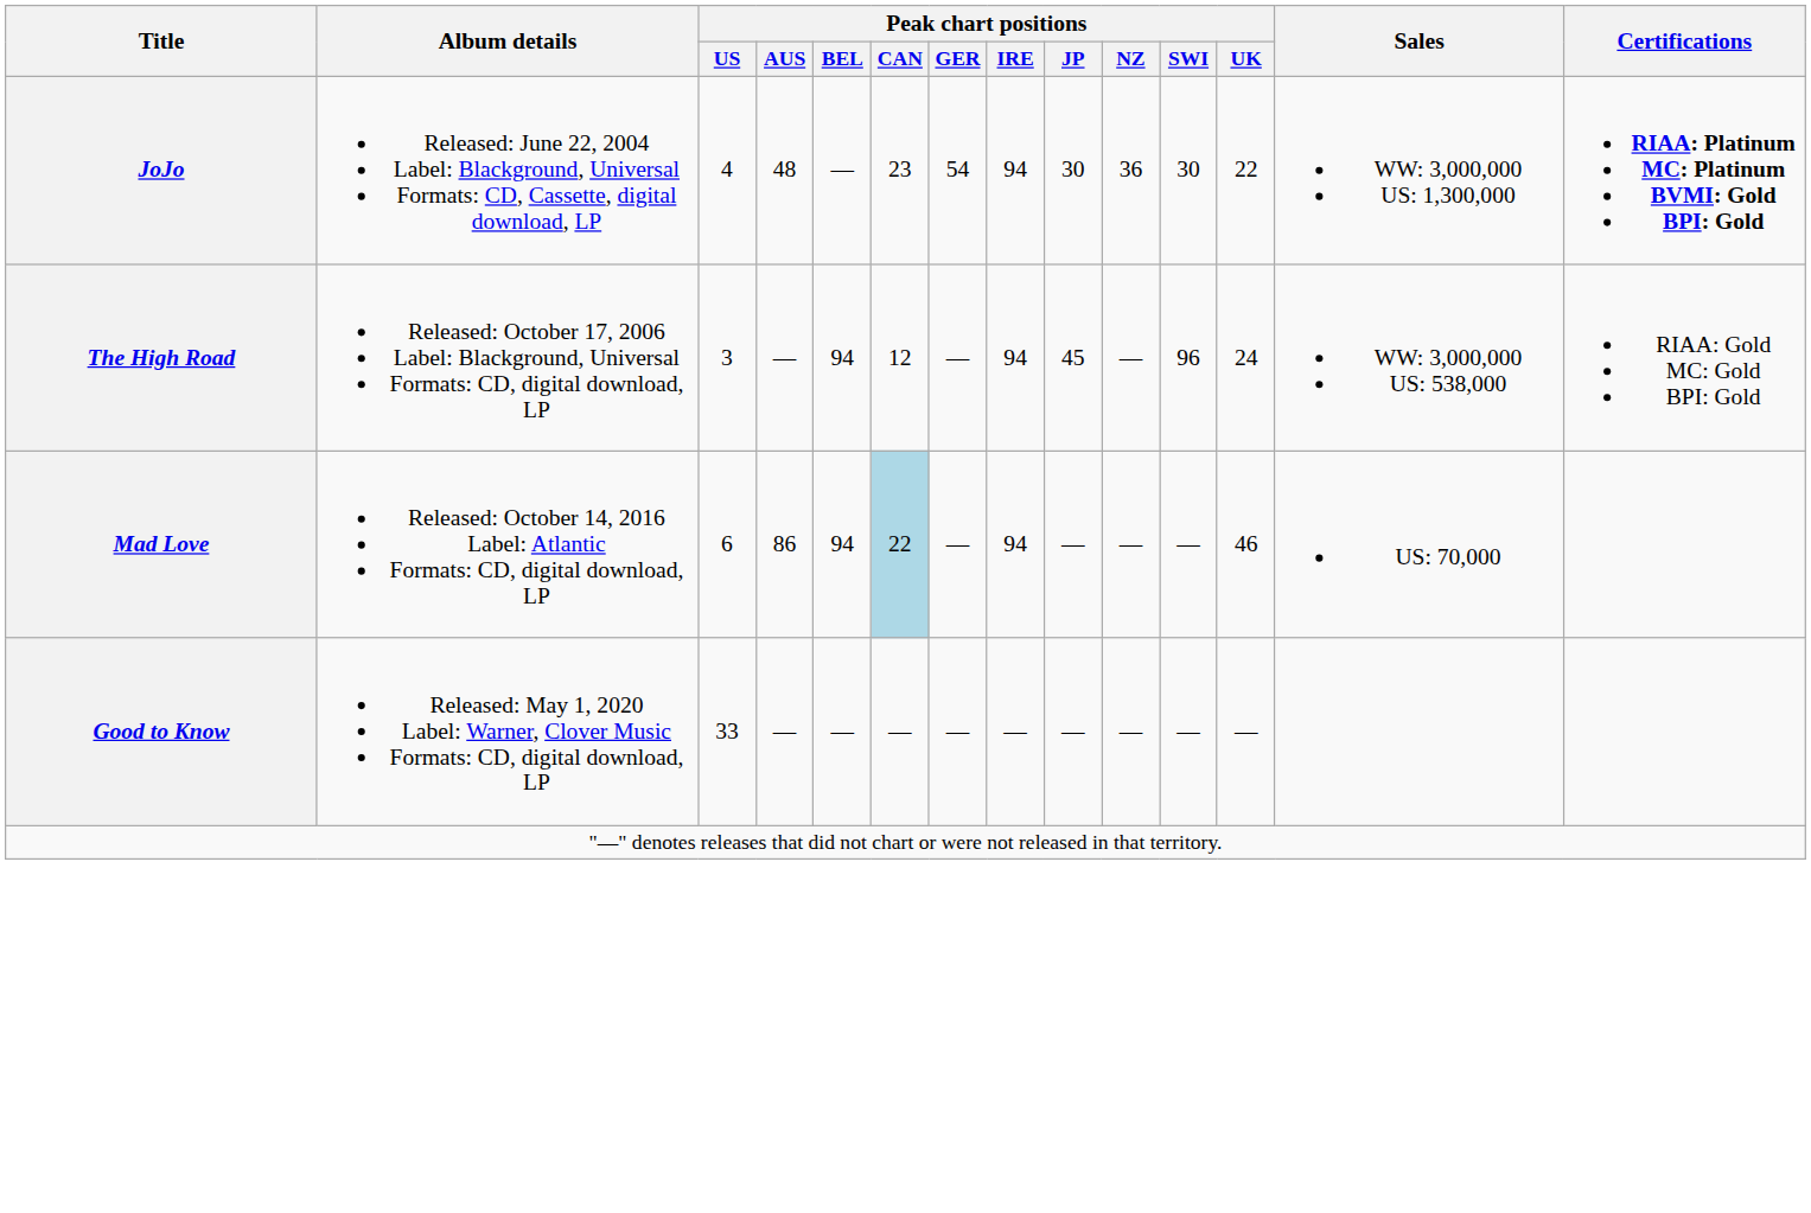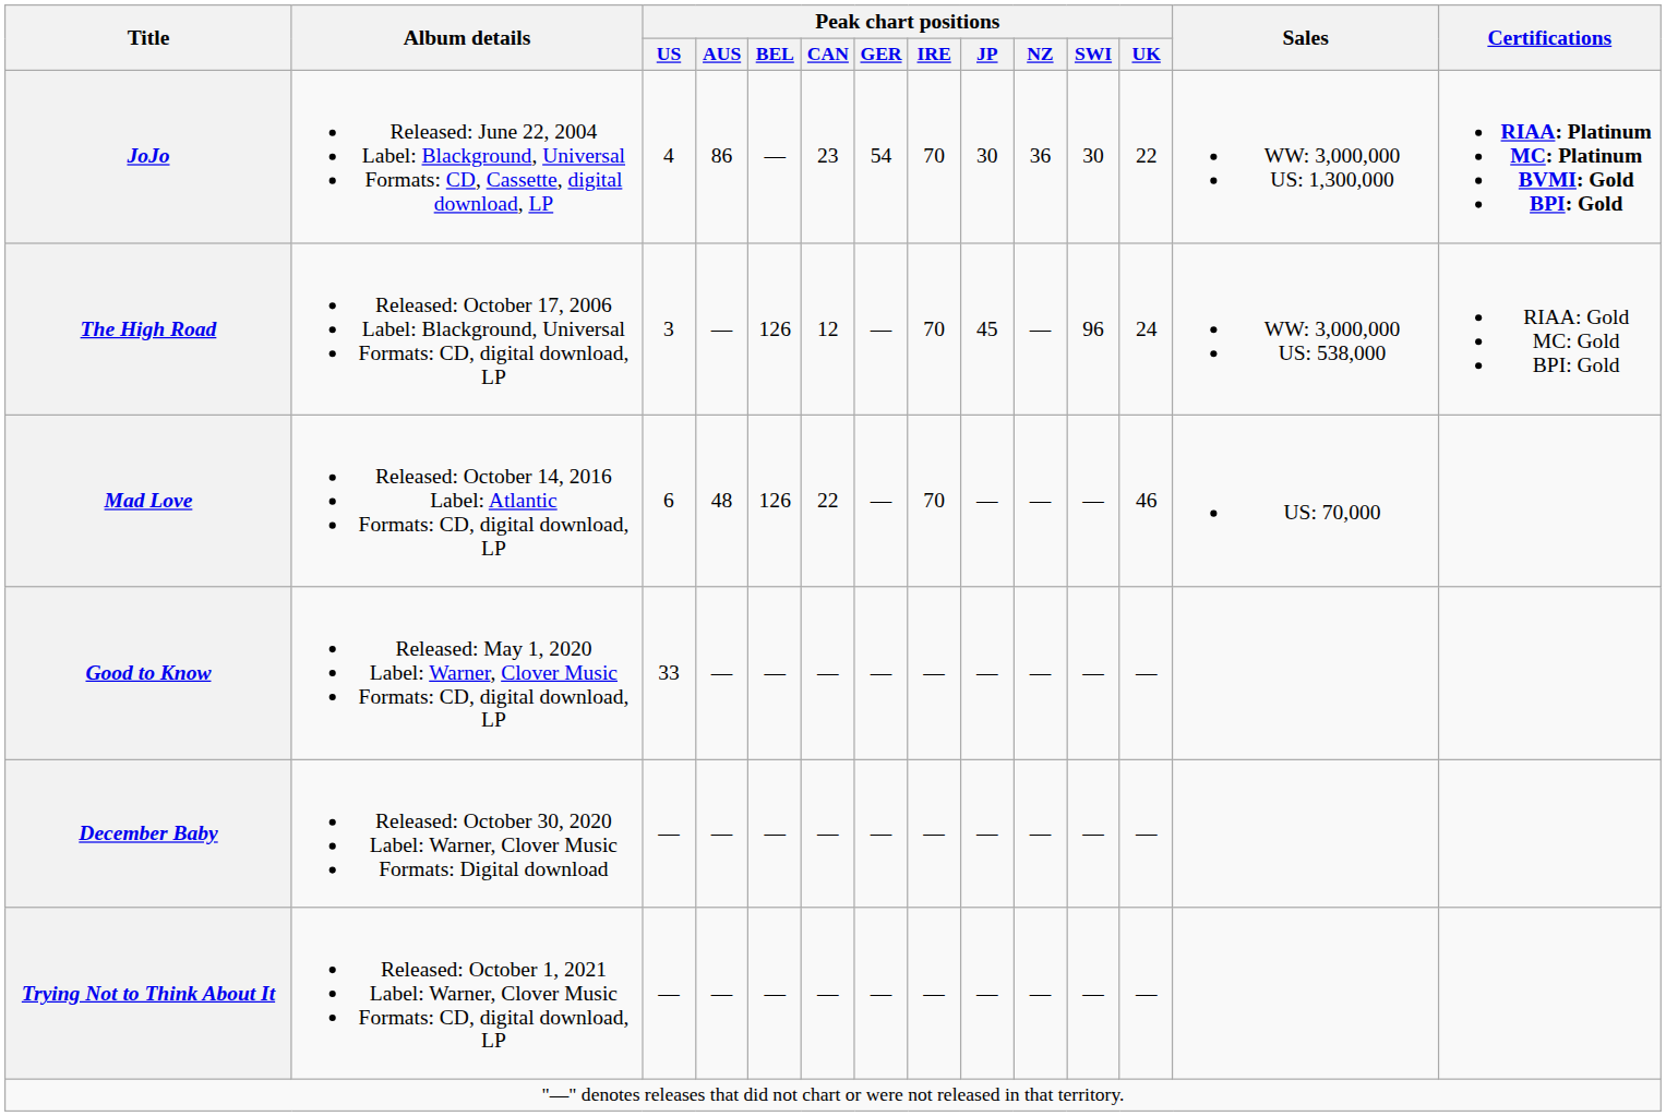 <table class="wikitable plainrowheaders" style="text-align:center;">
 <tr>
 <th scope="col" rowspan="2" style="width:13em;">Title</th>
 <th scope="col" rowspan="2" style="width:16em;">Album details</th>
 <th scope="col" colspan="10">Peak chart positions</th>
 <th scope="col" rowspan="2" style="width:12em;">Sales</th>
 <th scope="col" rowspan="2" style="width:10em;"><a href='#'>Certifications</a></th>
 </tr>
 <tr>
 <th scope="col" style="width:2.3em;font-size:90%;"><a href='#'>US</a><br></th>
 <th scope="col" style="width:2.3em;font-size:90%;"><a href='#'>AUS</a><br></th>
 <th scope="col" style="width:2.3em;font-size:90%;"><a href='#'>BEL</a><br></th>
 <th scope="col" style="width:2.3em;font-size:90%;"><a href='#'>CAN</a><br></th>
 <th scope="col" style="width:2.3em;font-size:90%;"><a href='#'>GER</a><br></th>
 <th scope="col" style="width:2.3em;font-size:90%;"><a href='#'>IRE</a><br></th>
 <th scope="col" style="width:2.3em;font-size:90%;"><a href='#'>JP</a><br></th>
 <th scope="col" style="width:2.3em;font-size:90%;"><a href='#'>NZ</a><br></th>
 <th scope="col" style="width:2.3em;font-size:90%;"><a href='#'>SWI</a><br></th>
 <th scope="col" style="width:2.3em;font-size:90%;"><a href='#'>UK</a><br></th>
 </tr>
 <tr>
 <th scope="row"><em><a href='#'>JoJo</a></em></th>
 <td><br><ul><li>Released: June 22, 2004</li><li>Label: <a href='#'>Blackground</a>, <a href='#'>Universal</a></li><li>Formats: <a href='#'>CD</a>, <a href='#'>Cassette</a>, <a href='#'>digital download</a>, <a href='#'>LP</a></li></ul></td>
 <td>4</td>
-<td>48</td>
+<td>86</td>
 <td>—</td>
 <td>23</td>
 <td>54</td>
-<td>94</td>
+<td>70</td>
 <td>30</td>
 <td>36</td>
 <td>30</td>
 <td>22</td>
 <td><br><ul><li>WW: 3,000,000</li><li>US: 1,300,000</li></ul></td>
 <td><strong><br><ul><li><a href='#'>RIAA</a>: Platinum</li><li><a href='#'>MC</a>: Platinum</li><li><a href='#'>BVMI</a>: Gold</li><li><a href='#'>BPI</a>: Gold</li></ul></strong></td>
 </tr>
 <tr>
 <th scope="row"><em><a href='#'>The High Road</a></em></th>
 <td><br><ul><li>Released: October 17, 2006</li><li>Label: Blackground, Universal</li><li>Formats: CD, digital download, LP</li></ul></td>
 <td>3</td>
 <td>—</td>
-<td>94</td>
+<td>126</td>
 <td>12</td>
 <td>—</td>
-<td>94</td>
+<td>70</td>
 <td>45</td>
 <td>—</td>
 <td>96</td>
 <td>24</td>
 <td><br><ul><li>WW: 3,000,000</li><li>US: 538,000</li></ul></td>
 <td><br><ul><li>RIAA: Gold</li><li>MC: Gold</li><li>BPI: Gold</li></ul></td>
 </tr>
 <tr>
 <th scope="row"><em><a href='#'>Mad Love</a></em></th>
 <td><br><ul><li>Released: October 14, 2016</li><li>Label: <a href='#'>Atlantic</a></li><li>Formats: CD, digital download, LP</li></ul></td>
 <td>6</td>
-<td>86</td>
-<td>94</td>
-<td style="background: lightblue;">22</td>
+<td>48</td>
+<td>126</td>
+<td>22</td>
 <td>—</td>
-<td>94</td>
+<td>70</td>
 <td>—</td>
 <td>—</td>
 <td>—</td>
 <td>46</td>
 <td><br><ul><li>US: 70,000</li></ul></td>
 <td></td>
 </tr>
 <tr>
 <th scope="row"><em><a href='#'>Good to Know</a></em></th>
 <td><br><ul><li>Released: May 1, 2020</li><li>Label: <a href='#'>Warner</a>, <a href='#'>Clover Music</a></li><li>Formats: CD, digital download, LP</li></ul></td>
 <td>33</td>
 <td>—</td>
 <td>—</td>
 <td>—</td>
 <td>—</td>
 <td>—</td>
 <td>—</td>
 <td>—</td>
 <td>—</td>
 <td>—</td>
 <td></td>
 <td></td>
 </tr>
 <tr>
+<th scope="row"><em><a href='#'>December Baby</a></em></th>
+<td><br><ul><li>Released: October 30, 2020</li><li>Label: Warner, Clover Music</li><li>Formats: Digital download</li></ul></td>
+<td>—</td>
+<td>—</td>
+<td>—</td>
+<td>—</td>
+<td>—</td>
+<td>—</td>
+<td>—</td>
+<td>—</td>
+<td>—</td>
+<td>—</td>
+<td></td>
+<td></td>
+</tr>
+<tr>
+<th scope="row"><em><a href='#'>Trying Not to Think About It</a></em></th>
+<td><br><ul><li>Released: October 1, 2021</li><li>Label: Warner, Clover Music</li><li>Formats: CD, digital download, LP</li></ul></td>
+<td>—</td>
+<td>—</td>
+<td>—</td>
+<td>—</td>
+<td>—</td>
+<td>—</td>
+<td>—</td>
+<td>—</td>
+<td>—</td>
+<td>—</td>
+<td></td>
+<td></td>
+</tr>
+<tr>
 <td colspan="14" style="text-align:center; font-size:90%;">"—" denotes releases that did not chart or were not released in that territory.</td>
 </tr>
 </table>
